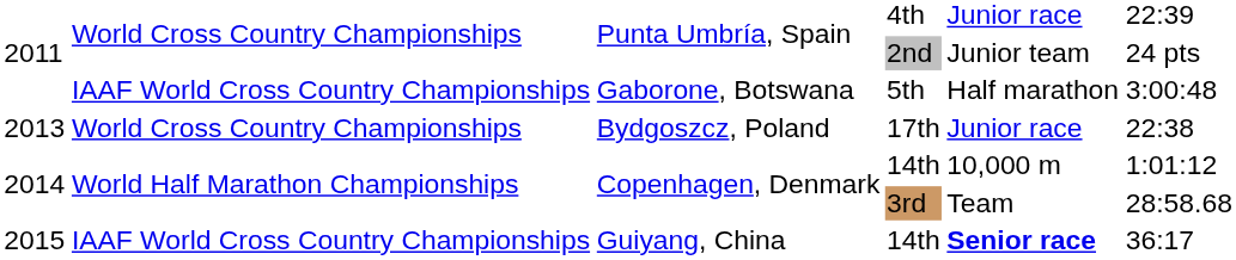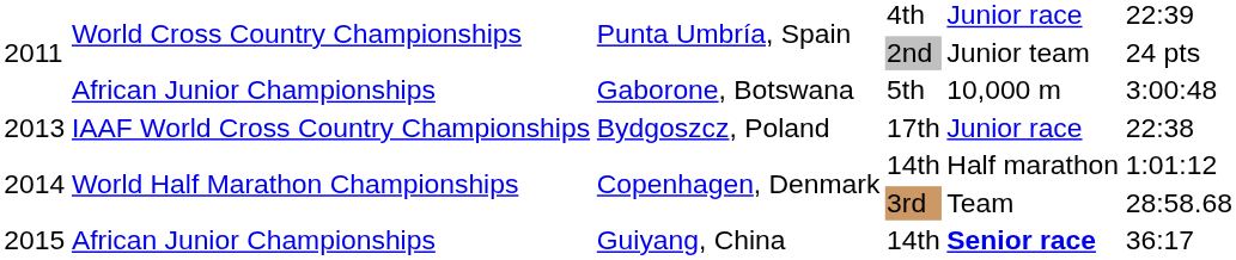 <table>
 <tr>
 <td rowspan=3>2011</td>
 <td rowspan=2><a href='#'>World Cross Country Championships</a></td>
 <td rowspan=2><a href='#'>Punta Umbría</a>, Spain</td>
 <td>4th</td>
 <td><a href='#'>Junior race</a></td>
 <td>22:39</td>
 </tr>
 <tr>
 <td bgcolor=silver>2nd</td>
 <td>Junior team</td>
 <td>24 pts</td>
 </tr>
 <tr>
-<td><a href='#'>IAAF World Cross Country Championships</a></td>
+<td><a href='#'>African Junior Championships</a></td>
 <td><a href='#'>Gaborone</a>, Botswana</td>
 <td>5th</td>
-<td>Half marathon</td>
+<td>10,000 m</td>
 <td>3:00:48</td>
 </tr>
 <tr>
 <td>2013</td>
-<td><a href='#'>World Cross Country Championships</a></td>
+<td><a href='#'>IAAF World Cross Country Championships</a></td>
 <td><a href='#'>Bydgoszcz</a>, Poland</td>
 <td>17th</td>
 <td><a href='#'>Junior race</a></td>
 <td>22:38</td>
 </tr>
 <tr>
 <td rowspan=2>2014</td>
 <td rowspan=2><a href='#'>World Half Marathon Championships</a></td>
 <td rowspan=2><a href='#'>Copenhagen</a>, Denmark</td>
 <td>14th</td>
-<td>10,000 m</td>
+<td>Half marathon</td>
 <td>1:01:12</td>
 </tr>
 <tr>
 <td bgcolor=cc9966>3rd</td>
 <td>Team</td>
 <td>28:58.68</td>
 </tr>
 <tr>
 <td>2015</td>
-<td><a href='#'>IAAF World Cross Country Championships</a></td>
+<td><a href='#'>African Junior Championships</a></td>
 <td><a href='#'>Guiyang</a>, China</td>
 <td>14th</td>
 <td><strong><a href='#'>Senior race</a></strong></td>
 <td>36:17</td>
 </tr>
 </table>
